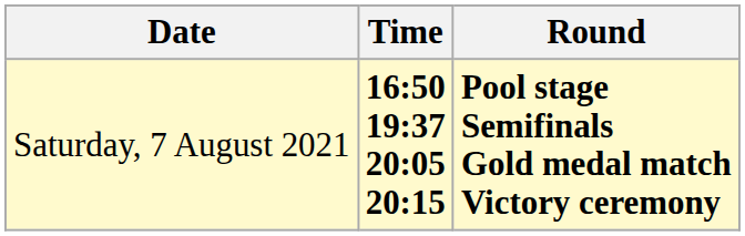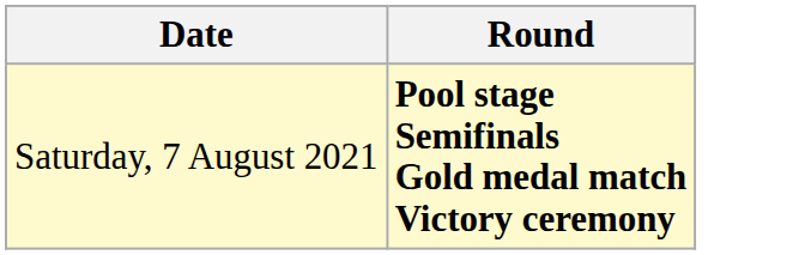 <table class="wikitable">
 <tr>
 <th>Date</th>
-<th>Time</th>
 <th>Round</th>
 </tr>
 <tr>
 <td style=background:lemonchiffon>Saturday, 7 August 2021</td>
-<td style=background:lemonchiffon><strong>16:50<br>19:37<br>20:05<br>20:15</strong></td>
 <td style=background:lemonchiffon><strong>Pool stage<br>Semifinals<br>Gold medal match<br>Victory ceremony</strong></td>
 </tr>
 </table>
